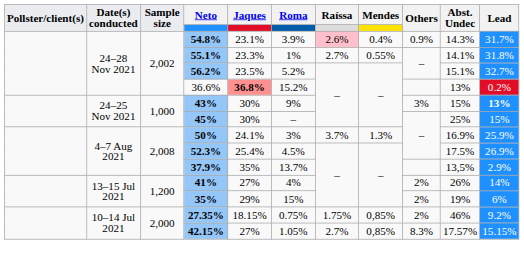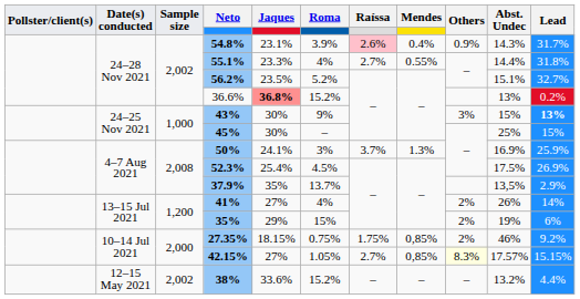 <table class="wikitable sortable" style="text-align:center;font-size:90%;line-height:14px;">
 <tr>
 <td rowspan="2" class="unsortable" style="width:50px;background:#eaecf0;"><strong>Pollster/client(s)</strong></td>
 <td rowspan="2" class="unsortable" style="width:50px;background:#eaecf0;"><strong>Date(s) <br>conducted</strong></td>
 <td rowspan="2" class="unsortable" style="width:50px;background:#eaecf0;"><strong>Sample <br>size</strong></td>
 <th class="unsortable" style="width:50px;"><a href='#'>Neto</a><br></th>
 <th class="unsortable" style="width:50px;"><a href='#'>Jaques</a><br></th>
 <th class="unsortable" style="width:50px;"><strong><a href='#'>Roma</a></strong><br></th>
 <th class="unsortable" style="width:50px;"><strong>Raíssa</strong><br></th>
 <th class="unsortable" style="width:50px;"><strong>Mendes</strong><br></th>
 <th rowspan="2" class="unsortable">Others</th>
 <th rowspan="2">Abst. <br>Undec</th>
 <th rowspan="2" data-sort-type="number">Lead</th>
 </tr>
 <tr>
 <th class="sortable" data-sort-type="number" style="background:#1E90FF;"></th>
 <th class="sortable" data-sort-type="number" style="background:#e20e28;"></th>
 <th class="sortable" data-sort-type="number" style="background:#005daa;"></th>
 <th class="sortable" data-sort-type="number" style="background:#DDDDDD;"></th>
 <th class="sortable" data-sort-type="number" style="background:#FBE106;"></th>
 </tr>
 <tr>
 <td rowspan="4"></td>
 <td rowspan="4">24–28 Nov 2021</td>
 <td rowspan="4">2,002</td>
 <td style="background:#94c7f7"><strong>54.8%</strong></td>
 <td>23.1%</td>
 <td>3.9%</td>
 <td style="background: pink;">2.6%</td>
 <td>0.4%</td>
 <td>0.9%</td>
 <td>14.3%</td>
 <td style="background:#1E90FF;color:#FFFFFF">31.7%</td>
 </tr>
 <tr>
 <td style="background:#94c7f7"><strong>55.1%</strong></td>
 <td>23.3%</td>
-<td>1%</td>
+<td>4%</td>
 <td>2.7%</td>
 <td>0.55%</td>
 <td rowspan="2">–</td>
-<td>14.1%</td>
+<td>14.4%</td>
 <td style="background:#1E90FF;color:#FFFFFF">31.8%</td>
 </tr>
 <tr>
 <td style="background:#94c7f7"><strong>56.2%</strong></td>
 <td>23.5%</td>
 <td>5.2%</td>
 <td rowspan="4">–</td>
 <td rowspan="4">–</td>
 <td>15.1%</td>
 <td style="background:#1E90FF;color:#FFFFFF">32.7%</td>
 </tr>
 <tr>
 <td>36.6%</td>
 <td style="background:#ff9090"><strong>36.8%</strong></td>
 <td>15.2%</td>
 <td></td>
 <td>13%</td>
 <td style="background:#e20e28;color:#FFFFFF">0.2%</td>
 </tr>
 <tr>
 <td rowspan="2"></td>
 <td rowspan="2">24–25 Nov 2021</td>
 <td rowspan="2">1,000</td>
 <td style="background:#94c7f7"><strong>43%</strong></td>
 <td>30%</td>
 <td>9%</td>
 <td>3%</td>
 <td>15%</td>
 <td style="background:#1E90FF;color:#FFFFFF"><strong>13%</strong></td>
 </tr>
 <tr>
 <td style="background:#94c7f7"><strong>45%</strong></td>
 <td>30%</td>
 <td>–</td>
 <td rowspan="3">–</td>
 <td>25%</td>
 <td style="background:#1E90FF;color:#FFFFFF">15%</td>
 </tr>
 <tr>
 <td rowspan="3"></td>
 <td rowspan="3">4–7 Aug 2021</td>
 <td rowspan="3">2,008</td>
 <td style="background:#94c7f7"><strong>50%</strong></td>
 <td>24.1%</td>
 <td>3%</td>
 <td>3.7%</td>
 <td>1.3%</td>
 <td>16.9%</td>
 <td style="background:#1E90FF;color:#FFFFFF">25.9%</td>
 </tr>
 <tr>
 <td style="background:#94c7f7"><strong>52.3%</strong></td>
 <td>25.4%</td>
 <td>4.5%</td>
 <td rowspan="4">–</td>
 <td rowspan="4">–</td>
 <td>17.5%</td>
 <td style="background:#1E90FF;color:#FFFFFF">26.9%</td>
 </tr>
 <tr>
 <td style="background:#94c7f7"><strong>37.9%</strong></td>
 <td>35%</td>
 <td>13.7%</td>
 <td></td>
 <td>13,5%</td>
 <td style="background:#1E90FF;color:#FFFFFF">2.9%</td>
 </tr>
 <tr>
 <td rowspan="2"></td>
 <td rowspan="2">13–15 Jul 2021</td>
 <td rowspan="2">1,200</td>
 <td style="background:#94c7f7"><strong>41%</strong></td>
 <td>27%</td>
 <td>4%</td>
 <td>2%</td>
 <td>26%</td>
 <td style="background:#1E90FF;color:#FFFFFF">14%</td>
 </tr>
 <tr>
 <td style="background:#94c7f7"><strong>35%</strong></td>
 <td>29%</td>
 <td>15%</td>
 <td>2%</td>
 <td>19%</td>
 <td style="background:#1E90FF;color:#FFFFFF">6%</td>
 </tr>
 <tr>
 <td rowspan="2"></td>
 <td rowspan="2">10–14 Jul 2021</td>
 <td rowspan="2">2,000</td>
 <td style="background:#94c7f7"><strong>27.35%</strong></td>
 <td>18.15%</td>
 <td>0.75%</td>
 <td>1.75%</td>
 <td>0,85%</td>
 <td>2%</td>
 <td>46%</td>
 <td style="background:#1E90FF;color:#FFFFFF">9.2%</td>
 </tr>
 <tr>
 <td style="background:#94c7f7"><strong>42.15%</strong></td>
 <td>27%</td>
 <td>1.05%</td>
 <td>2.7%</td>
 <td>0,85%</td>
-<td>8.3%</td>
+<td style="background: lightyellow;">8.3%</td>
 <td>17.57%</td>
 <td style="background:#1E90FF;color:#FFFFFF">15.15%</td>
 </tr>
+<tr>
+<td></td>
+<td>12–15 May 2021</td>
+<td>2,002</td>
+<td style="background:#94c7f7"><strong>38%</strong></td>
+<td>33.6%</td>
+<td>15.2%</td>
+<td>–</td>
+<td>–</td>
+<td>–</td>
+<td>13.2%</td>
+<td style="background:#1E90FF;color:#FFFFFF">4.4%</td>
+</tr>
 </table>
